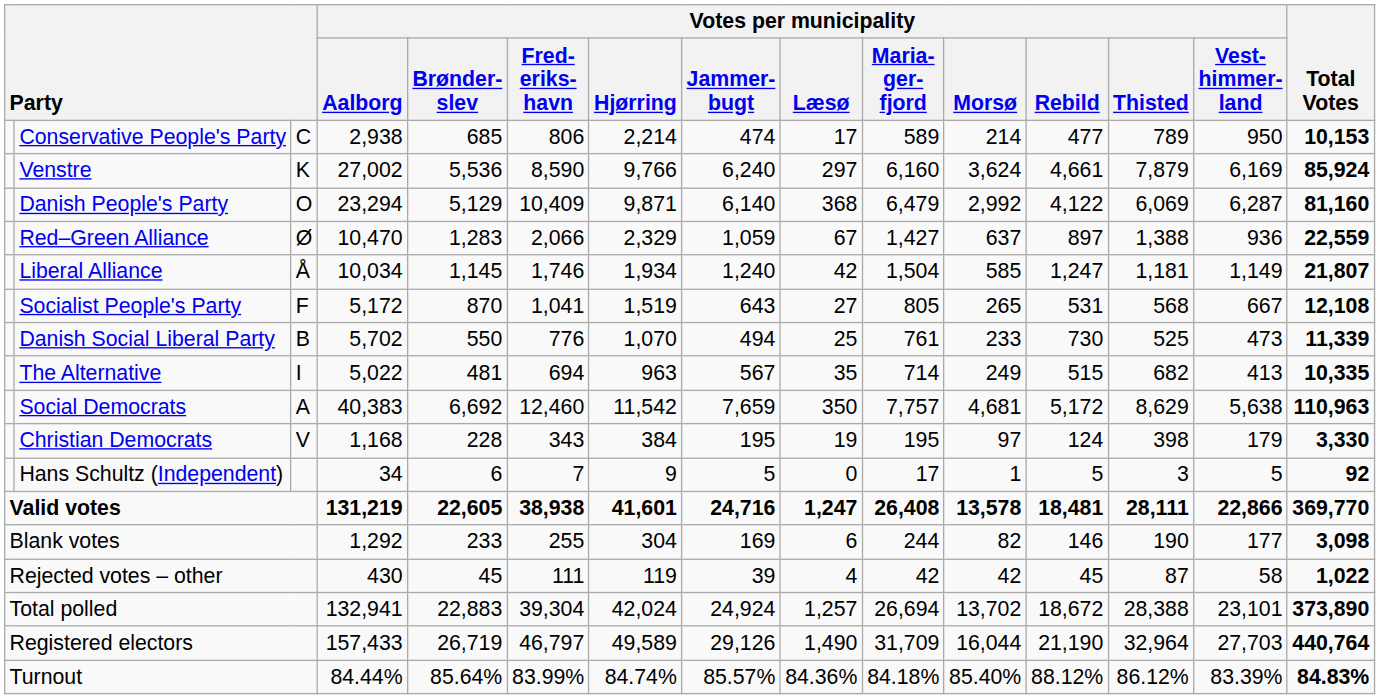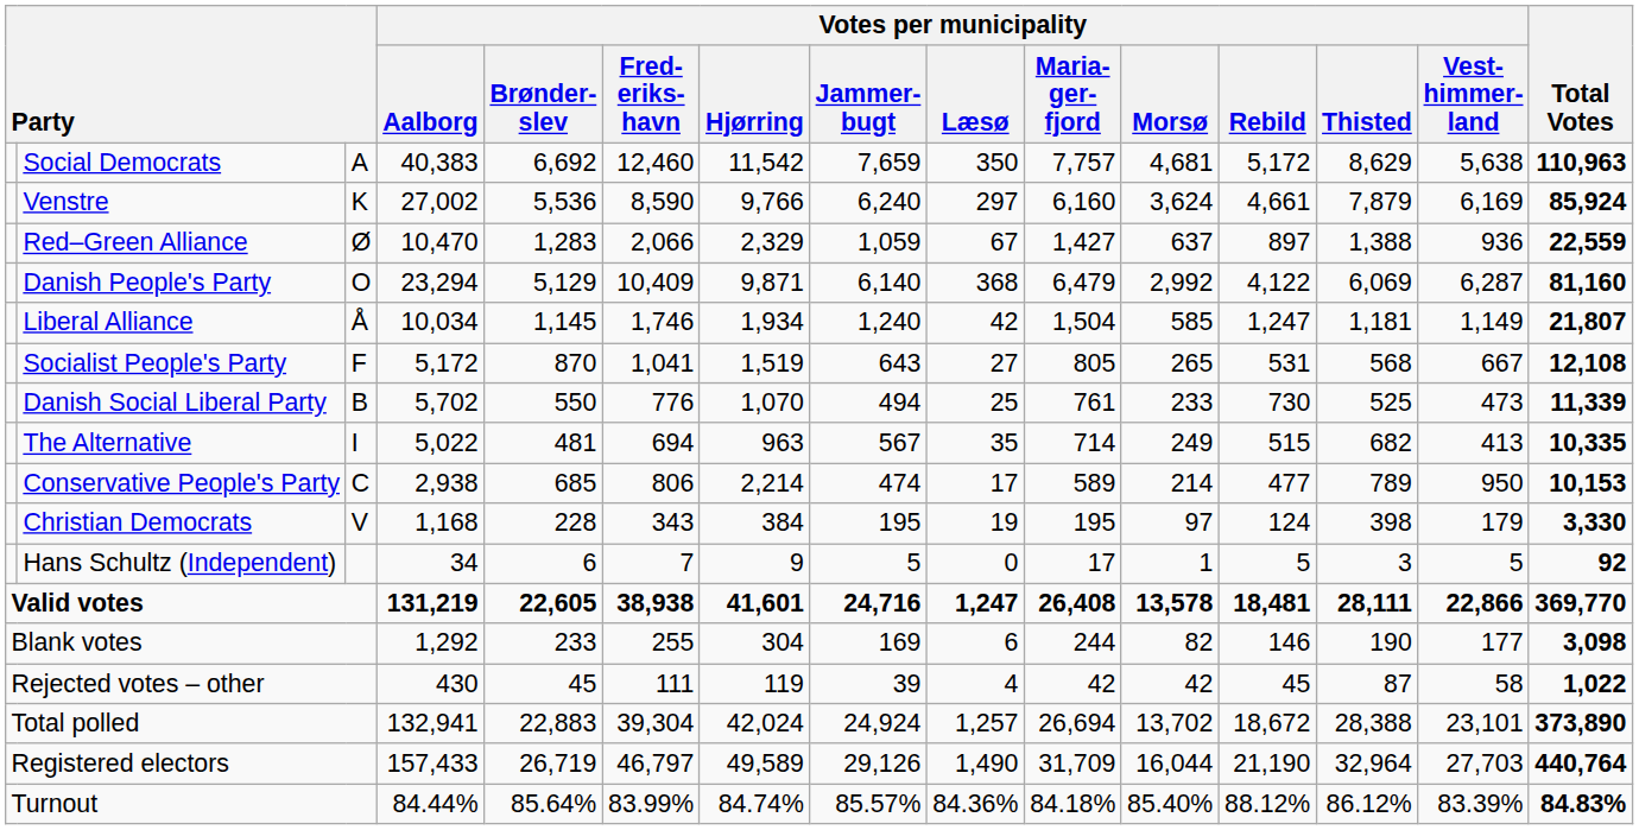 <table class="wikitable" border="1" style="text-align:right;">
 <tr>
 <th style="text-align:left;" valign=bottom rowspan=2 colspan=3>Party</th>
 <th colspan=11>Votes per municipality</th>
 <th align=center valign=bottom rowspan=2 width="50">Total Votes</th>
 </tr>
 <tr>
 <th align=center valign=bottom width="50"><a href='#'>Aalborg</a></th>
 <th align=center valign=bottom width="50"><a href='#'>Brønder- slev</a></th>
 <th align=center valign=bottom width="50"><a href='#'>Fred- eriks- havn</a></th>
 <th align=center valign=bottom width="50"><a href='#'>Hjørring</a></th>
 <th align=center valign=bottom width="50"><a href='#'>Jammer- bugt</a></th>
 <th align=center valign=bottom width="50"><a href='#'>Læsø</a></th>
 <th align=center valign=bottom width="50"><a href='#'>Maria- ger- fjord</a></th>
 <th align=center valign=bottom width="50"><a href='#'>Morsø</a></th>
 <th align=center valign=bottom width="50"><a href='#'>Rebild</a></th>
 <th align=center valign=bottom width="50"><a href='#'>Thisted</a></th>
 <th align=center valign=bottom width="50"><a href='#'>Vest- himmer- land</a></th>
 </tr>
 <tr>
 <td></td>
-<td align=left style="white-space: nowrap;"><a href='#'>Conservative People's Party</a></td>
-<td align=left>C</td>
-<td>2,938</td>
-<td>685</td>
-<td>806</td>
-<td>2,214</td>
-<td>474</td>
-<td>17</td>
-<td>589</td>
-<td>214</td>
-<td>477</td>
-<td>789</td>
-<td>950</td>
-<td><strong>10,153</strong></td>
+<td align=left><a href='#'>Social Democrats</a></td>
+<td align=left>A</td>
+<td>40,383</td>
+<td>6,692</td>
+<td>12,460</td>
+<td>11,542</td>
+<td>7,659</td>
+<td>350</td>
+<td>7,757</td>
+<td>4,681</td>
+<td>5,172</td>
+<td>8,629</td>
+<td>5,638</td>
+<td><strong>110,963</strong></td>
 </tr>
 <tr>
 <td></td>
 <td align=left><a href='#'>Venstre</a></td>
 <td align=left>K</td>
 <td>27,002</td>
 <td>5,536</td>
 <td>8,590</td>
 <td>9,766</td>
 <td>6,240</td>
 <td>297</td>
 <td>6,160</td>
 <td>3,624</td>
 <td>4,661</td>
 <td>7,879</td>
 <td>6,169</td>
 <td><strong>85,924</strong></td>
 </tr>
 <tr>
 <td></td>
+<td align=left><a href='#'>Red–Green Alliance</a></td>
+<td align=left>Ø</td>
+<td>10,470</td>
+<td>1,283</td>
+<td>2,066</td>
+<td>2,329</td>
+<td>1,059</td>
+<td>67</td>
+<td>1,427</td>
+<td>637</td>
+<td>897</td>
+<td>1,388</td>
+<td>936</td>
+<td><strong>22,559</strong></td>
+</tr>
+<tr>
+<td></td>
 <td align=left><a href='#'>Danish People's Party</a></td>
 <td align=left>O</td>
 <td>23,294</td>
 <td>5,129</td>
 <td>10,409</td>
 <td>9,871</td>
 <td>6,140</td>
 <td>368</td>
 <td>6,479</td>
 <td>2,992</td>
 <td>4,122</td>
 <td>6,069</td>
 <td>6,287</td>
 <td><strong>81,160</strong></td>
-</tr>
-<tr>
-<td></td>
-<td align=left><a href='#'>Red–Green Alliance</a></td>
-<td align=left>Ø</td>
-<td>10,470</td>
-<td>1,283</td>
-<td>2,066</td>
-<td>2,329</td>
-<td>1,059</td>
-<td>67</td>
-<td>1,427</td>
-<td>637</td>
-<td>897</td>
-<td>1,388</td>
-<td>936</td>
-<td><strong>22,559</strong></td>
 </tr>
 <tr>
 <td></td>
 <td align=left><a href='#'>Liberal Alliance</a></td>
 <td align=left>Å</td>
 <td>10,034</td>
 <td>1,145</td>
 <td>1,746</td>
 <td>1,934</td>
 <td>1,240</td>
 <td>42</td>
 <td>1,504</td>
 <td>585</td>
 <td>1,247</td>
 <td>1,181</td>
 <td>1,149</td>
 <td><strong>21,807</strong></td>
 </tr>
 <tr>
 <td></td>
 <td align=left><a href='#'>Socialist People's Party</a></td>
 <td align=left>F</td>
 <td>5,172</td>
 <td>870</td>
 <td>1,041</td>
 <td>1,519</td>
 <td>643</td>
 <td>27</td>
 <td>805</td>
 <td>265</td>
 <td>531</td>
 <td>568</td>
 <td>667</td>
 <td><strong>12,108</strong></td>
 </tr>
 <tr>
 <td></td>
 <td align=left><a href='#'>Danish Social Liberal Party</a></td>
 <td align=left>B</td>
 <td>5,702</td>
 <td>550</td>
 <td>776</td>
 <td>1,070</td>
 <td>494</td>
 <td>25</td>
 <td>761</td>
 <td>233</td>
 <td>730</td>
 <td>525</td>
 <td>473</td>
 <td><strong>11,339</strong></td>
 </tr>
 <tr>
 <td></td>
 <td align=left><a href='#'>The Alternative</a></td>
 <td align=left>I</td>
 <td>5,022</td>
 <td>481</td>
 <td>694</td>
 <td>963</td>
 <td>567</td>
 <td>35</td>
 <td>714</td>
 <td>249</td>
 <td>515</td>
 <td>682</td>
 <td>413</td>
 <td><strong>10,335</strong></td>
 </tr>
 <tr>
 <td></td>
-<td align=left><a href='#'>Social Democrats</a></td>
-<td align=left>A</td>
-<td>40,383</td>
-<td>6,692</td>
-<td>12,460</td>
-<td>11,542</td>
-<td>7,659</td>
-<td>350</td>
-<td>7,757</td>
-<td>4,681</td>
-<td>5,172</td>
-<td>8,629</td>
-<td>5,638</td>
-<td><strong>110,963</strong></td>
+<td align=left style="white-space: nowrap;"><a href='#'>Conservative People's Party</a></td>
+<td align=left>C</td>
+<td>2,938</td>
+<td>685</td>
+<td>806</td>
+<td>2,214</td>
+<td>474</td>
+<td>17</td>
+<td>589</td>
+<td>214</td>
+<td>477</td>
+<td>789</td>
+<td>950</td>
+<td><strong>10,153</strong></td>
 </tr>
 <tr>
 <td></td>
 <td align=left><a href='#'>Christian Democrats</a></td>
 <td align=left>V</td>
 <td>1,168</td>
 <td>228</td>
 <td>343</td>
 <td>384</td>
 <td>195</td>
 <td>19</td>
 <td>195</td>
 <td>97</td>
 <td>124</td>
 <td>398</td>
 <td>179</td>
 <td><strong>3,330</strong></td>
 </tr>
 <tr>
 <td></td>
 <td align=left>Hans Schultz (<a href='#'>Independent</a>)</td>
 <td></td>
 <td>34</td>
 <td>6</td>
 <td>7</td>
 <td>9</td>
 <td>5</td>
 <td>0</td>
 <td>17</td>
 <td>1</td>
 <td>5</td>
 <td>3</td>
 <td>5</td>
 <td><strong>92</strong></td>
 </tr>
 <tr style="font-weight:bold">
 <td align=left colspan=3>Valid votes</td>
 <td>131,219</td>
 <td>22,605</td>
 <td>38,938</td>
 <td>41,601</td>
 <td>24,716</td>
 <td>1,247</td>
 <td>26,408</td>
 <td>13,578</td>
 <td>18,481</td>
 <td>28,111</td>
 <td>22,866</td>
 <td>369,770</td>
 </tr>
 <tr>
 <td align=left colspan=3>Blank votes</td>
 <td>1,292</td>
 <td>233</td>
 <td>255</td>
 <td>304</td>
 <td>169</td>
 <td>6</td>
 <td>244</td>
 <td>82</td>
 <td>146</td>
 <td>190</td>
 <td>177</td>
 <td><strong>3,098</strong></td>
 </tr>
 <tr>
 <td align=left colspan=3>Rejected votes – other</td>
 <td>430</td>
 <td>45</td>
 <td>111</td>
 <td>119</td>
 <td>39</td>
 <td>4</td>
 <td>42</td>
 <td>42</td>
 <td>45</td>
 <td>87</td>
 <td>58</td>
 <td><strong>1,022</strong></td>
 </tr>
 <tr>
 <td align=left colspan=3>Total polled</td>
 <td>132,941</td>
 <td>22,883</td>
 <td>39,304</td>
 <td>42,024</td>
 <td>24,924</td>
 <td>1,257</td>
 <td>26,694</td>
 <td>13,702</td>
 <td>18,672</td>
 <td>28,388</td>
 <td>23,101</td>
 <td><strong>373,890</strong></td>
 </tr>
 <tr>
 <td align=left colspan=3>Registered electors</td>
 <td>157,433</td>
 <td>26,719</td>
 <td>46,797</td>
 <td>49,589</td>
 <td>29,126</td>
 <td>1,490</td>
 <td>31,709</td>
 <td>16,044</td>
 <td>21,190</td>
 <td>32,964</td>
 <td>27,703</td>
 <td><strong>440,764</strong></td>
 </tr>
 <tr>
 <td align=left colspan=3>Turnout</td>
 <td>84.44%</td>
 <td>85.64%</td>
 <td>83.99%</td>
 <td>84.74%</td>
 <td>85.57%</td>
 <td>84.36%</td>
 <td>84.18%</td>
 <td>85.40%</td>
 <td>88.12%</td>
 <td>86.12%</td>
 <td>83.39%</td>
 <td><strong>84.83%</strong></td>
 </tr>
 </table>
